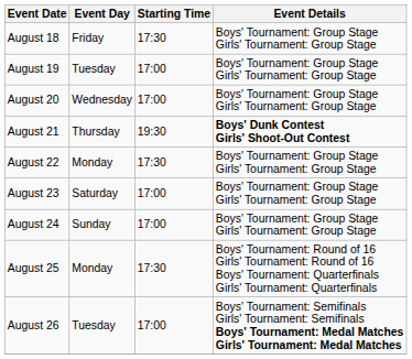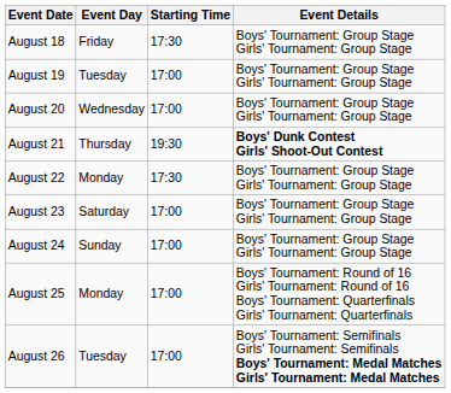 <table class="wikitable">
 <tr>
 <th>Event Date</th>
 <th>Event Day</th>
 <th>Starting Time</th>
 <th>Event Details</th>
 </tr>
 <tr>
 <td>August 18</td>
 <td>Friday</td>
 <td>17:30</td>
 <td>Boys' Tournament: Group Stage<br> Girls' Tournament: Group Stage</td>
 </tr>
 <tr>
 <td>August 19</td>
 <td>Tuesday</td>
 <td>17:00</td>
 <td>Boys' Tournament: Group Stage<br> Girls' Tournament: Group Stage</td>
 </tr>
 <tr>
 <td>August 20</td>
 <td>Wednesday</td>
 <td>17:00</td>
 <td>Boys' Tournament: Group Stage<br> Girls' Tournament: Group Stage</td>
 </tr>
 <tr>
 <td>August 21</td>
 <td>Thursday</td>
 <td>19:30</td>
 <td><strong>Boys' Dunk Contest</strong><br><strong>Girls' Shoot-Out Contest</strong></td>
 </tr>
 <tr>
 <td>August 22</td>
 <td>Monday</td>
 <td>17:30</td>
 <td>Boys' Tournament: Group Stage<br> Girls' Tournament: Group Stage</td>
 </tr>
 <tr>
 <td>August 23</td>
 <td>Saturday</td>
 <td>17:00</td>
 <td>Boys' Tournament: Group Stage<br> Girls' Tournament: Group Stage</td>
 </tr>
 <tr>
 <td>August 24</td>
 <td>Sunday</td>
 <td>17:00</td>
 <td>Boys' Tournament: Group Stage<br> Girls' Tournament: Group Stage</td>
 </tr>
 <tr>
 <td>August 25</td>
 <td>Monday</td>
-<td>17:30</td>
+<td>17:00</td>
 <td>Boys' Tournament: Round of 16<br> Girls' Tournament: Round of 16<br> Boys' Tournament: Quarterfinals<br> Girls' Tournament: Quarterfinals</td>
 </tr>
 <tr>
 <td>August 26</td>
 <td>Tuesday</td>
 <td>17:00</td>
 <td>Boys' Tournament: Semifinals<br> Girls' Tournament: Semifinals<br> <strong>Boys' Tournament: Medal Matches</strong><br> <strong>Girls' Tournament: Medal Matches</strong></td>
 </tr>
 <tr>
 </tr>
 </table>
